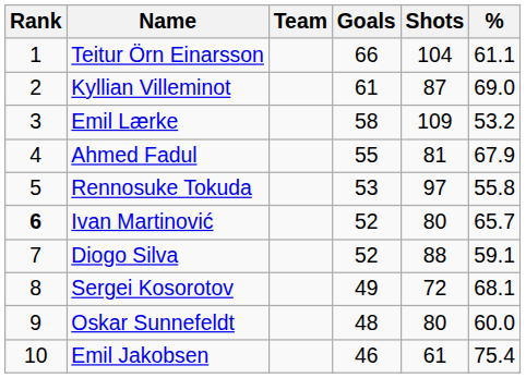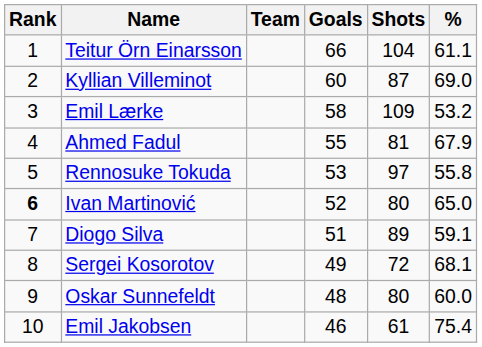 <table class="wikitable" style="text-align: center;">
 <tr>
 <th>Rank</th>
 <th>Name</th>
 <th>Team</th>
 <th>Goals</th>
 <th>Shots</th>
 <th>%</th>
 </tr>
 <tr>
 <td>1</td>
 <td align="left"><a href='#'>Teitur Örn Einarsson</a></td>
 <td align="left"></td>
 <td>66</td>
 <td>104</td>
 <td>61.1</td>
 </tr>
 <tr>
 <td>2</td>
 <td align="left"><a href='#'>Kyllian Villeminot</a></td>
 <td align="left"></td>
-<td>61</td>
+<td>60</td>
 <td>87</td>
 <td>69.0</td>
 </tr>
 <tr>
 <td>3</td>
 <td align="left"><a href='#'>Emil Lærke</a></td>
 <td align="left"></td>
 <td>58</td>
 <td>109</td>
 <td>53.2</td>
 </tr>
 <tr>
 <td>4</td>
 <td align="left"><a href='#'>Ahmed Fadul</a></td>
 <td align="left"></td>
 <td>55</td>
 <td>81</td>
 <td>67.9</td>
 </tr>
 <tr>
 <td>5</td>
 <td align="left"><a href='#'>Rennosuke Tokuda</a></td>
 <td align="left"></td>
 <td>53</td>
 <td>97</td>
 <td>55.8</td>
 </tr>
 <tr>
 <td><strong>6</strong></td>
 <td align="left"><a href='#'>Ivan Martinović</a></td>
 <td align="left"></td>
 <td>52</td>
 <td>80</td>
-<td>65.7</td>
+<td>65.0</td>
 </tr>
 <tr>
 <td>7</td>
 <td align="left"><a href='#'>Diogo Silva</a></td>
 <td align="left"></td>
-<td>52</td>
-<td>88</td>
+<td>51</td>
+<td>89</td>
 <td>59.1</td>
 </tr>
 <tr>
 <td>8</td>
 <td align="left"><a href='#'>Sergei Kosorotov</a></td>
 <td align="left"></td>
 <td>49</td>
 <td>72</td>
 <td>68.1</td>
 </tr>
 <tr>
 <td>9</td>
 <td align="left"><a href='#'>Oskar Sunnefeldt</a></td>
 <td align="left"></td>
 <td>48</td>
 <td>80</td>
 <td>60.0</td>
 </tr>
 <tr>
 <td>10</td>
 <td align="left"><a href='#'>Emil Jakobsen</a></td>
 <td align="left"></td>
 <td>46</td>
 <td>61</td>
 <td>75.4</td>
 </tr>
 </table>
